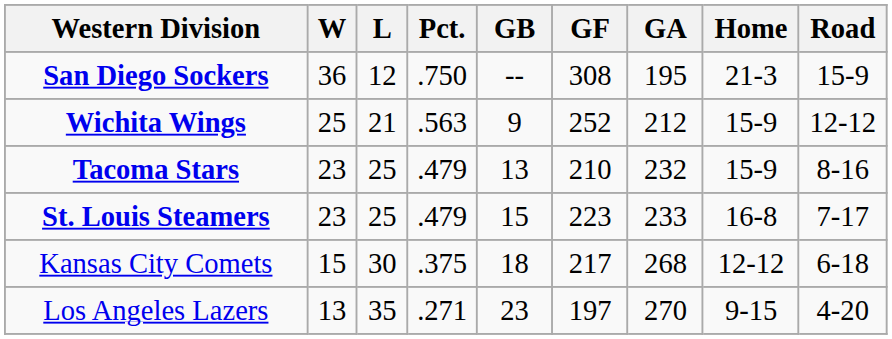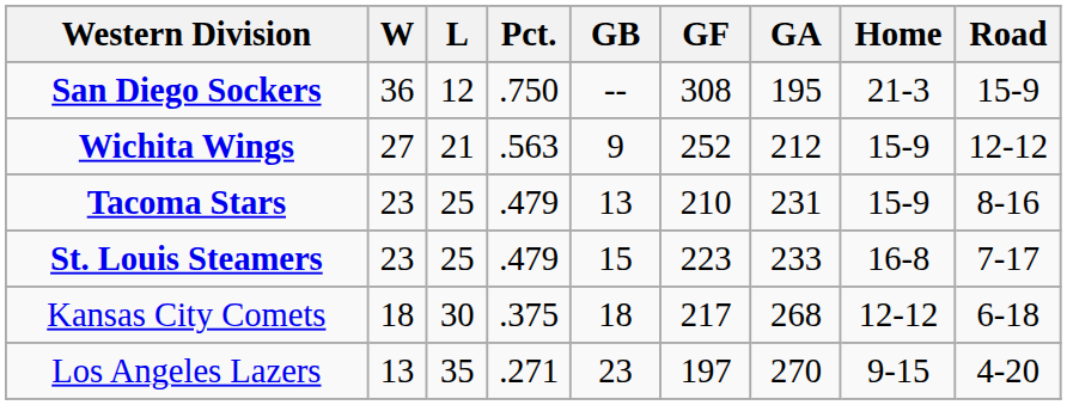 <table class="wikitable" width="470" style="font-size:95%; text-align:center">
 <tr>
 <th width="30%">Western Division</th>
 <th width="5%">W</th>
 <th width="5%">L</th>
 <th width="5%">Pct.</th>
 <th width="7.5%">GB</th>
 <th width="7.5%">GF</th>
 <th width="7.5%">GA</th>
 <th width="7.5%">Home</th>
 <th width="7.5%">Road</th>
 </tr>
 <tr>
 <td><strong><a href='#'>San Diego Sockers</a></strong></td>
 <td>36</td>
 <td>12</td>
 <td>.750</td>
 <td>--</td>
 <td>308</td>
 <td>195</td>
 <td>21-3</td>
 <td>15-9</td>
 </tr>
 <tr>
 <td><strong><a href='#'>Wichita Wings</a></strong></td>
-<td>25</td>
+<td>27</td>
 <td>21</td>
 <td>.563</td>
 <td>9</td>
 <td>252</td>
 <td>212</td>
 <td>15-9</td>
 <td>12-12</td>
 </tr>
 <tr>
 <td><strong><a href='#'>Tacoma Stars</a></strong></td>
 <td>23</td>
 <td>25</td>
 <td>.479</td>
 <td>13</td>
 <td>210</td>
-<td>232</td>
+<td>231</td>
 <td>15-9</td>
 <td>8-16</td>
 </tr>
 <tr>
 <td><strong><a href='#'>St. Louis Steamers</a></strong></td>
 <td>23</td>
 <td>25</td>
 <td>.479</td>
 <td>15</td>
 <td>223</td>
 <td>233</td>
 <td>16-8</td>
 <td>7-17</td>
 </tr>
 <tr>
 <td><a href='#'>Kansas City Comets</a></td>
-<td>15</td>
+<td>18</td>
 <td>30</td>
 <td>.375</td>
 <td>18</td>
 <td>217</td>
 <td>268</td>
 <td>12-12</td>
 <td>6-18</td>
 </tr>
 <tr>
 <td><a href='#'>Los Angeles Lazers</a></td>
 <td>13</td>
 <td>35</td>
 <td>.271</td>
 <td>23</td>
 <td>197</td>
 <td>270</td>
 <td>9-15</td>
 <td>4-20</td>
 </tr>
 </table>
